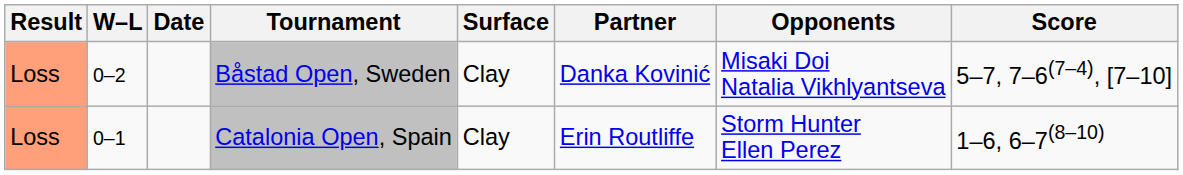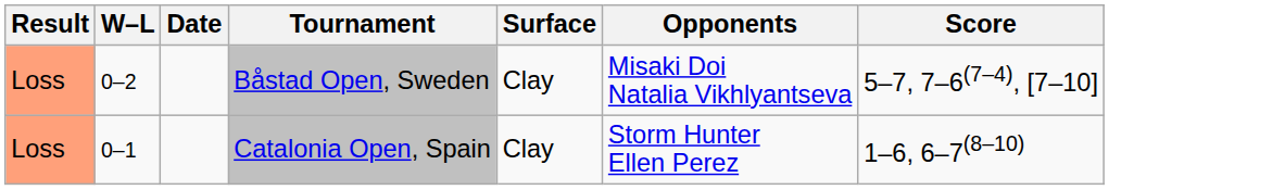 <table class="sortable wikitable">
 <tr>
 <th>Result</th>
 <th class="unsortable">W–L</th>
 <th>Date</th>
 <th>Tournament</th>
 <th>Surface</th>
-<th>Partner</th>
 <th>Opponents</th>
 <th class="unsortable">Score</th>
 </tr>
 <tr>
 <td style="background:#ffa07a;">Loss</td>
 <td><small>0–2</small></td>
 <td><a href='#'></a></td>
 <td style="background:silver;"><a href='#'>Båstad Open</a>, Sweden</td>
 <td>Clay</td>
-<td> <a href='#'>Danka Kovinić</a></td>
 <td> <a href='#'>Misaki Doi</a> <br>  <a href='#'>Natalia Vikhlyantseva</a></td>
 <td>5–7, 7–6<sup>(7–4)</sup>, [7–10]</td>
 </tr>
 <tr>
 <td style="background:#ffa07a;">Loss</td>
 <td><small>0–1</small></td>
 <td><a href='#'></a></td>
 <td style="background:silver;"><a href='#'>Catalonia Open</a>, Spain</td>
 <td>Clay</td>
-<td> <a href='#'>Erin Routliffe</a></td>
 <td> <a href='#'>Storm Hunter</a> <br>  <a href='#'>Ellen Perez</a></td>
 <td>1–6, 6–7<sup>(8–10)</sup></td>
 </tr>
 </table>
